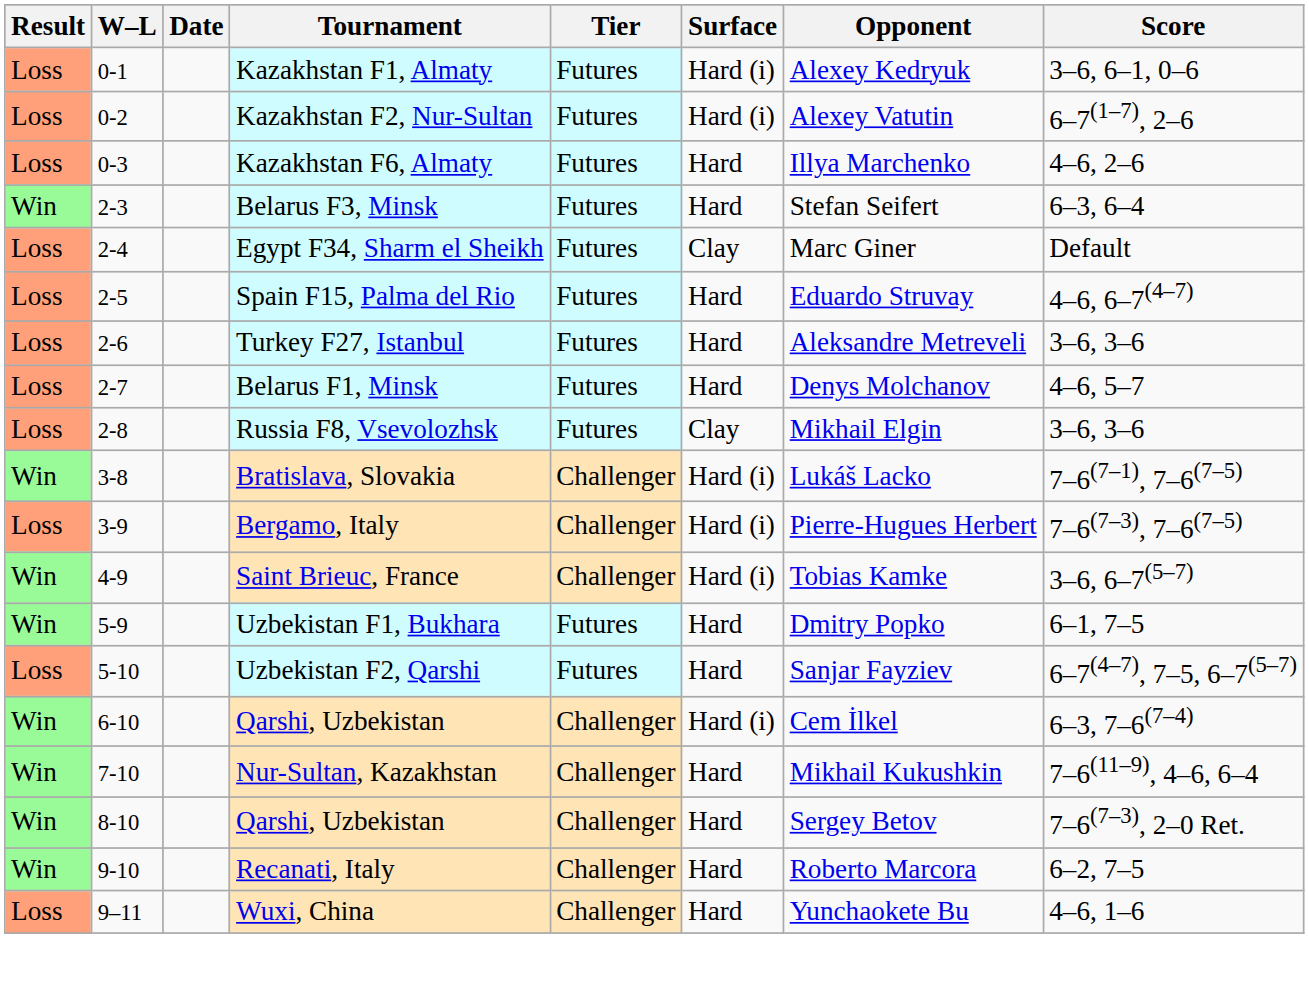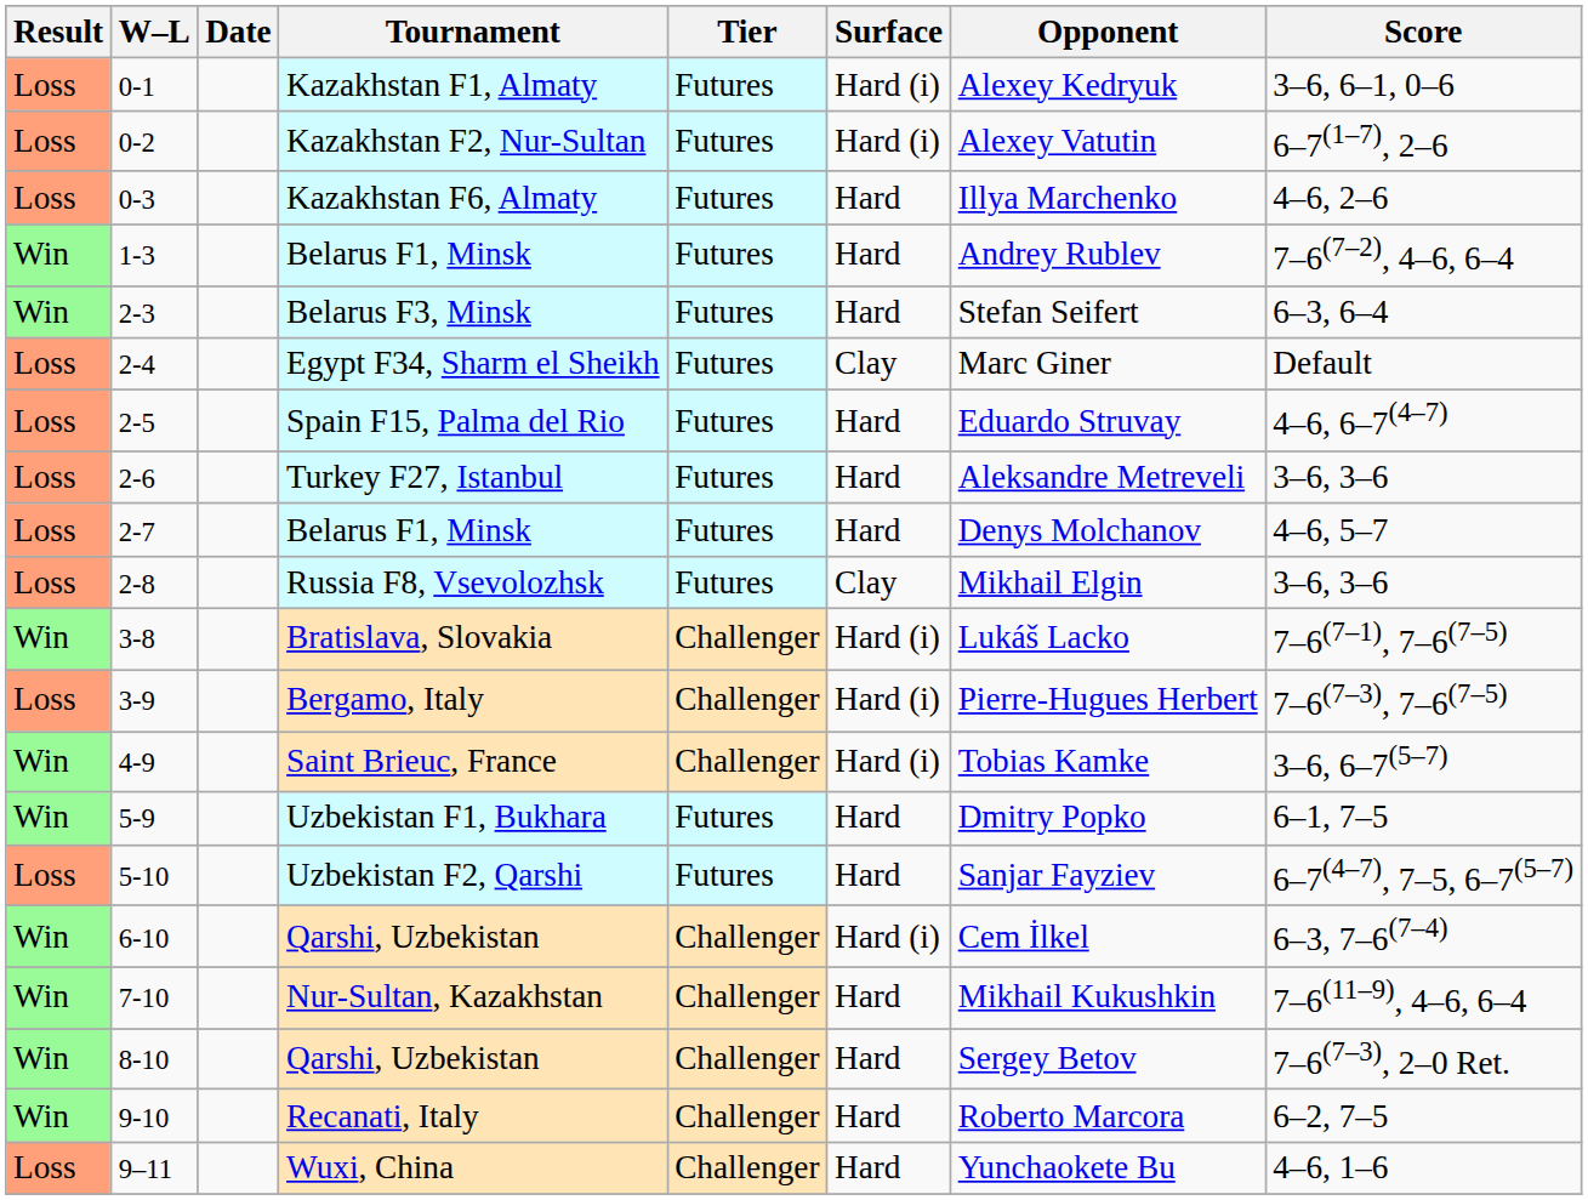 <table class="sortable wikitable">
 <tr>
 <th>Result</th>
 <th class="unsortable">W–L</th>
 <th>Date</th>
 <th>Tournament</th>
 <th>Tier</th>
 <th>Surface</th>
 <th>Opponent</th>
 <th class="unsortable">Score</th>
 </tr>
 <tr>
 <td bgcolor=FFA07A>Loss</td>
 <td><small>0-1</small></td>
 <td></td>
 <td style="background:#cffcff;">Kazakhstan F1, <a href='#'>Almaty</a></td>
 <td style="background:#cffcff;">Futures</td>
 <td>Hard (i)</td>
 <td> <a href='#'>Alexey Kedryuk</a></td>
 <td>3–6, 6–1, 0–6</td>
 </tr>
 <tr>
 <td bgcolor=FFA07A>Loss</td>
 <td><small>0-2</small></td>
 <td></td>
 <td style="background:#cffcff;">Kazakhstan F2, <a href='#'>Nur-Sultan</a></td>
 <td style="background:#cffcff;">Futures</td>
 <td>Hard (i)</td>
 <td> <a href='#'>Alexey Vatutin</a></td>
 <td>6–7<sup>(1–7)</sup>, 2–6</td>
 </tr>
 <tr>
 <td bgcolor=FFAO7A>Loss</td>
 <td><small>0-3</small></td>
 <td></td>
 <td style="background:#cffcff;">Kazakhstan F6, <a href='#'>Almaty</a></td>
 <td style="background:#cffcff;">Futures</td>
 <td>Hard</td>
 <td> <a href='#'>Illya Marchenko</a></td>
 <td>4–6, 2–6</td>
+</tr>
+<tr>
+<td bgcolor=98FB98>Win</td>
+<td><small>1-3</small></td>
+<td></td>
+<td style="background:#cffcff;">Belarus F1, <a href='#'>Minsk</a></td>
+<td style="background:#cffcff;">Futures</td>
+<td>Hard</td>
+<td> <a href='#'>Andrey Rublev</a></td>
+<td>7–6<sup>(7–2)</sup>, 4–6, 6–4</td>
 </tr>
 <tr>
 <td bgcolor=98FB98>Win</td>
 <td><small>2-3</small></td>
 <td></td>
 <td style="background:#cffcff;">Belarus F3, <a href='#'>Minsk</a></td>
 <td style="background:#cffcff;">Futures</td>
 <td>Hard</td>
 <td> Stefan Seifert</td>
 <td>6–3, 6–4</td>
 </tr>
 <tr>
 <td bgcolor=FFA07A>Loss</td>
 <td><small>2-4</small></td>
 <td></td>
 <td style="background:#cffcff;">Egypt F34, <a href='#'>Sharm el Sheikh</a></td>
 <td style="background:#cffcff;">Futures</td>
 <td>Clay</td>
 <td> Marc Giner</td>
 <td>Default</td>
 </tr>
 <tr>
 <td bgcolor=FFA07A>Loss</td>
 <td><small>2-5</small></td>
 <td></td>
 <td style="background:#cffcff;">Spain F15, <a href='#'>Palma del Rio</a></td>
 <td style="background:#cffcff;">Futures</td>
 <td>Hard</td>
 <td> <a href='#'>Eduardo Struvay</a></td>
 <td>4–6, 6–7<sup>(4–7)</sup></td>
 </tr>
 <tr>
 <td bgcolor=FFA07A>Loss</td>
 <td><small>2-6</small></td>
 <td></td>
 <td style="background:#cffcff;">Turkey F27, <a href='#'>Istanbul</a></td>
 <td style="background:#cffcff;">Futures</td>
 <td>Hard</td>
 <td> <a href='#'>Aleksandre Metreveli</a></td>
 <td>3–6, 3–6</td>
 </tr>
 <tr>
 <td bgcolor=FFA07a>Loss</td>
 <td><small>2-7</small></td>
 <td></td>
 <td style="background:#cffcff;">Belarus F1, <a href='#'>Minsk</a></td>
 <td style="background:#cffcff;">Futures</td>
 <td>Hard</td>
 <td> <a href='#'>Denys Molchanov</a></td>
 <td>4–6, 5–7</td>
 </tr>
 <tr>
 <td bgcolor=FFA07A>Loss</td>
 <td><small>2-8</small></td>
 <td></td>
 <td style="background:#cffcff;">Russia F8, <a href='#'>Vsevolozhsk</a></td>
 <td style="background:#cffcff;">Futures</td>
 <td>Clay</td>
 <td> <a href='#'>Mikhail Elgin</a></td>
 <td>3–6, 3–6</td>
 </tr>
 <tr>
 <td bgcolor=98FB98>Win</td>
 <td><small>3-8</small></td>
 <td><a href='#'></a></td>
 <td style="background:moccasin;"><a href='#'>Bratislava</a>, Slovakia</td>
 <td style="background:moccasin;">Challenger</td>
 <td>Hard (i)</td>
 <td> <a href='#'>Lukáš Lacko</a></td>
 <td>7–6<sup>(7–1)</sup>, 7–6<sup>(7–5)</sup></td>
 </tr>
 <tr>
 <td bgcolor=FFA07A>Loss</td>
 <td><small>3-9</small></td>
 <td><a href='#'></a></td>
 <td style="background:moccasin;"><a href='#'>Bergamo</a>, Italy</td>
 <td style="background:moccasin;">Challenger</td>
 <td>Hard (i)</td>
 <td> <a href='#'>Pierre-Hugues Herbert</a></td>
 <td>7–6<sup>(7–3)</sup>, 7–6<sup>(7–5)</sup></td>
 </tr>
 <tr>
 <td bgcolor=98FB98>Win</td>
 <td><small>4-9</small></td>
 <td><a href='#'></a></td>
 <td style="background:moccasin;"><a href='#'>Saint Brieuc</a>, France</td>
 <td style="background:moccasin;">Challenger</td>
 <td>Hard (i)</td>
 <td> <a href='#'>Tobias Kamke</a></td>
 <td>3–6, 6–7<sup>(5–7)</sup></td>
 </tr>
 <tr>
 <td bgcolor=98FB98>Win</td>
 <td><small>5-9</small></td>
 <td></td>
 <td style="background:#cffcff;">Uzbekistan F1, <a href='#'>Bukhara</a></td>
 <td style="background:#cffcff;">Futures</td>
 <td>Hard</td>
 <td> <a href='#'>Dmitry Popko</a></td>
 <td>6–1, 7–5</td>
 </tr>
 <tr>
 <td bgcolor=FFA07A>Loss</td>
 <td><small>5-10</small></td>
 <td></td>
 <td style="background:#cffcff;">Uzbekistan F2, <a href='#'>Qarshi</a></td>
 <td style="background:#cffcff;">Futures</td>
 <td>Hard</td>
 <td> <a href='#'>Sanjar Fayziev</a></td>
 <td>6–7<sup>(4–7)</sup>, 7–5, 6–7<sup>(5–7)</sup></td>
 </tr>
 <tr>
 <td bgcolor=98FB98>Win</td>
 <td><small>6-10</small></td>
 <td><a href='#'></a></td>
 <td style="background:moccasin;"><a href='#'>Qarshi</a>, Uzbekistan</td>
 <td style="background:moccasin;">Challenger</td>
 <td>Hard (i)</td>
 <td> <a href='#'>Cem İlkel</a></td>
 <td>6–3, 7–6<sup>(7–4)</sup></td>
 </tr>
 <tr>
 <td bgcolor=98FB98>Win</td>
 <td><small>7-10</small></td>
 <td><a href='#'></a></td>
 <td style="background:moccasin;"><a href='#'>Nur-Sultan</a>, Kazakhstan</td>
 <td style="background:moccasin;">Challenger</td>
 <td>Hard</td>
 <td> <a href='#'>Mikhail Kukushkin</a></td>
 <td>7–6<sup>(11–9)</sup>, 4–6, 6–4</td>
 </tr>
 <tr>
 <td bgcolor=98FB98>Win</td>
 <td><small>8-10</small></td>
 <td><a href='#'></a></td>
 <td style="background:moccasin;"><a href='#'>Qarshi</a>, Uzbekistan</td>
 <td style="background:moccasin;">Challenger</td>
 <td>Hard</td>
 <td> <a href='#'>Sergey Betov</a></td>
 <td>7–6<sup>(7–3)</sup>, 2–0 Ret.</td>
 </tr>
 <tr>
 <td bgcolor=98FB98>Win</td>
 <td><small>9-10</small></td>
 <td><a href='#'></a></td>
 <td style="background:moccasin;"><a href='#'>Recanati</a>, Italy</td>
 <td style="background:moccasin;">Challenger</td>
 <td>Hard</td>
 <td> <a href='#'>Roberto Marcora</a></td>
 <td>6–2, 7–5</td>
 </tr>
 <tr>
 <td bgcolor=FFA07A>Loss</td>
 <td><small>9–11</small></td>
 <td><a href='#'></a></td>
 <td style="background:moccasin;"><a href='#'>Wuxi</a>, China</td>
 <td style="background:moccasin;">Challenger</td>
 <td>Hard</td>
 <td> <a href='#'>Yunchaokete Bu</a></td>
 <td>4–6, 1–6</td>
 </tr>
 </table>
